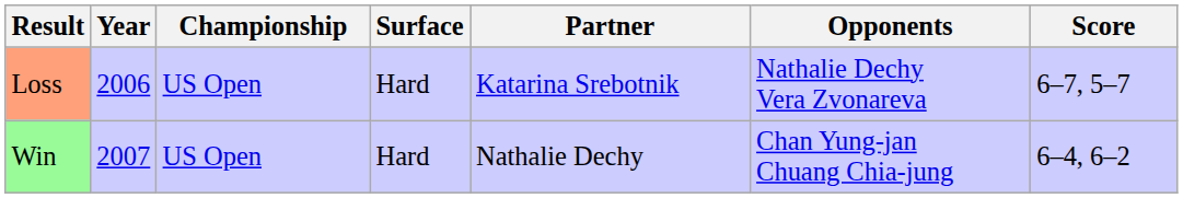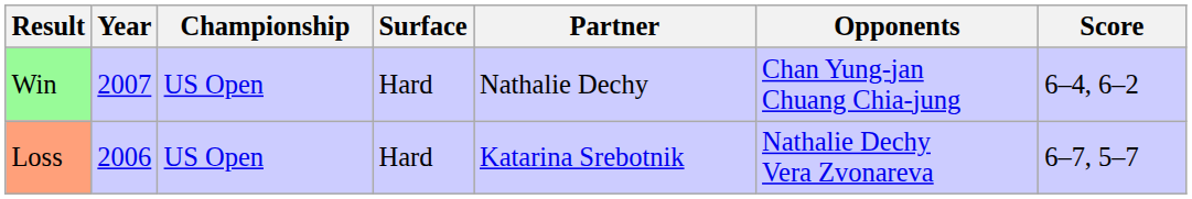 <table class="sortable wikitable">
 <tr>
 <th>Result</th>
 <th>Year</th>
 <th style="width:120px">Championship</th>
 <th>Surface</th>
 <th style="width:160px">Partner</th>
 <th style="width:160px">Opponents</th>
 <th style="width:80px"  class="unsortable">Score</th>
 </tr>
 <tr bgcolor=ccccff>
+<td style="background:#98fb98;">Win</td>
+<td><a href='#'>2007</a></td>
+<td><a href='#'>US Open</a></td>
+<td>Hard</td>
+<td> Nathalie Dechy</td>
+<td> <a href='#'>Chan Yung-jan</a><br> <a href='#'>Chuang Chia-jung</a></td>
+<td>6–4, 6–2</td>
+</tr>
+<tr bgcolor=ccccff>
 <td style="background:#ffa07a;">Loss</td>
 <td><a href='#'>2006</a></td>
 <td><a href='#'>US Open</a></td>
 <td>Hard</td>
 <td> <a href='#'>Katarina Srebotnik</a></td>
 <td> <a href='#'>Nathalie Dechy</a><br> <a href='#'>Vera Zvonareva</a></td>
 <td>6–7, 5–7</td>
 </tr>
-<tr bgcolor=ccccff>
-<td style="background:#98fb98;">Win</td>
-<td><a href='#'>2007</a></td>
-<td><a href='#'>US Open</a></td>
-<td>Hard</td>
-<td> Nathalie Dechy</td>
-<td> <a href='#'>Chan Yung-jan</a><br> <a href='#'>Chuang Chia-jung</a></td>
-<td>6–4, 6–2</td>
-</tr>
 </table>
